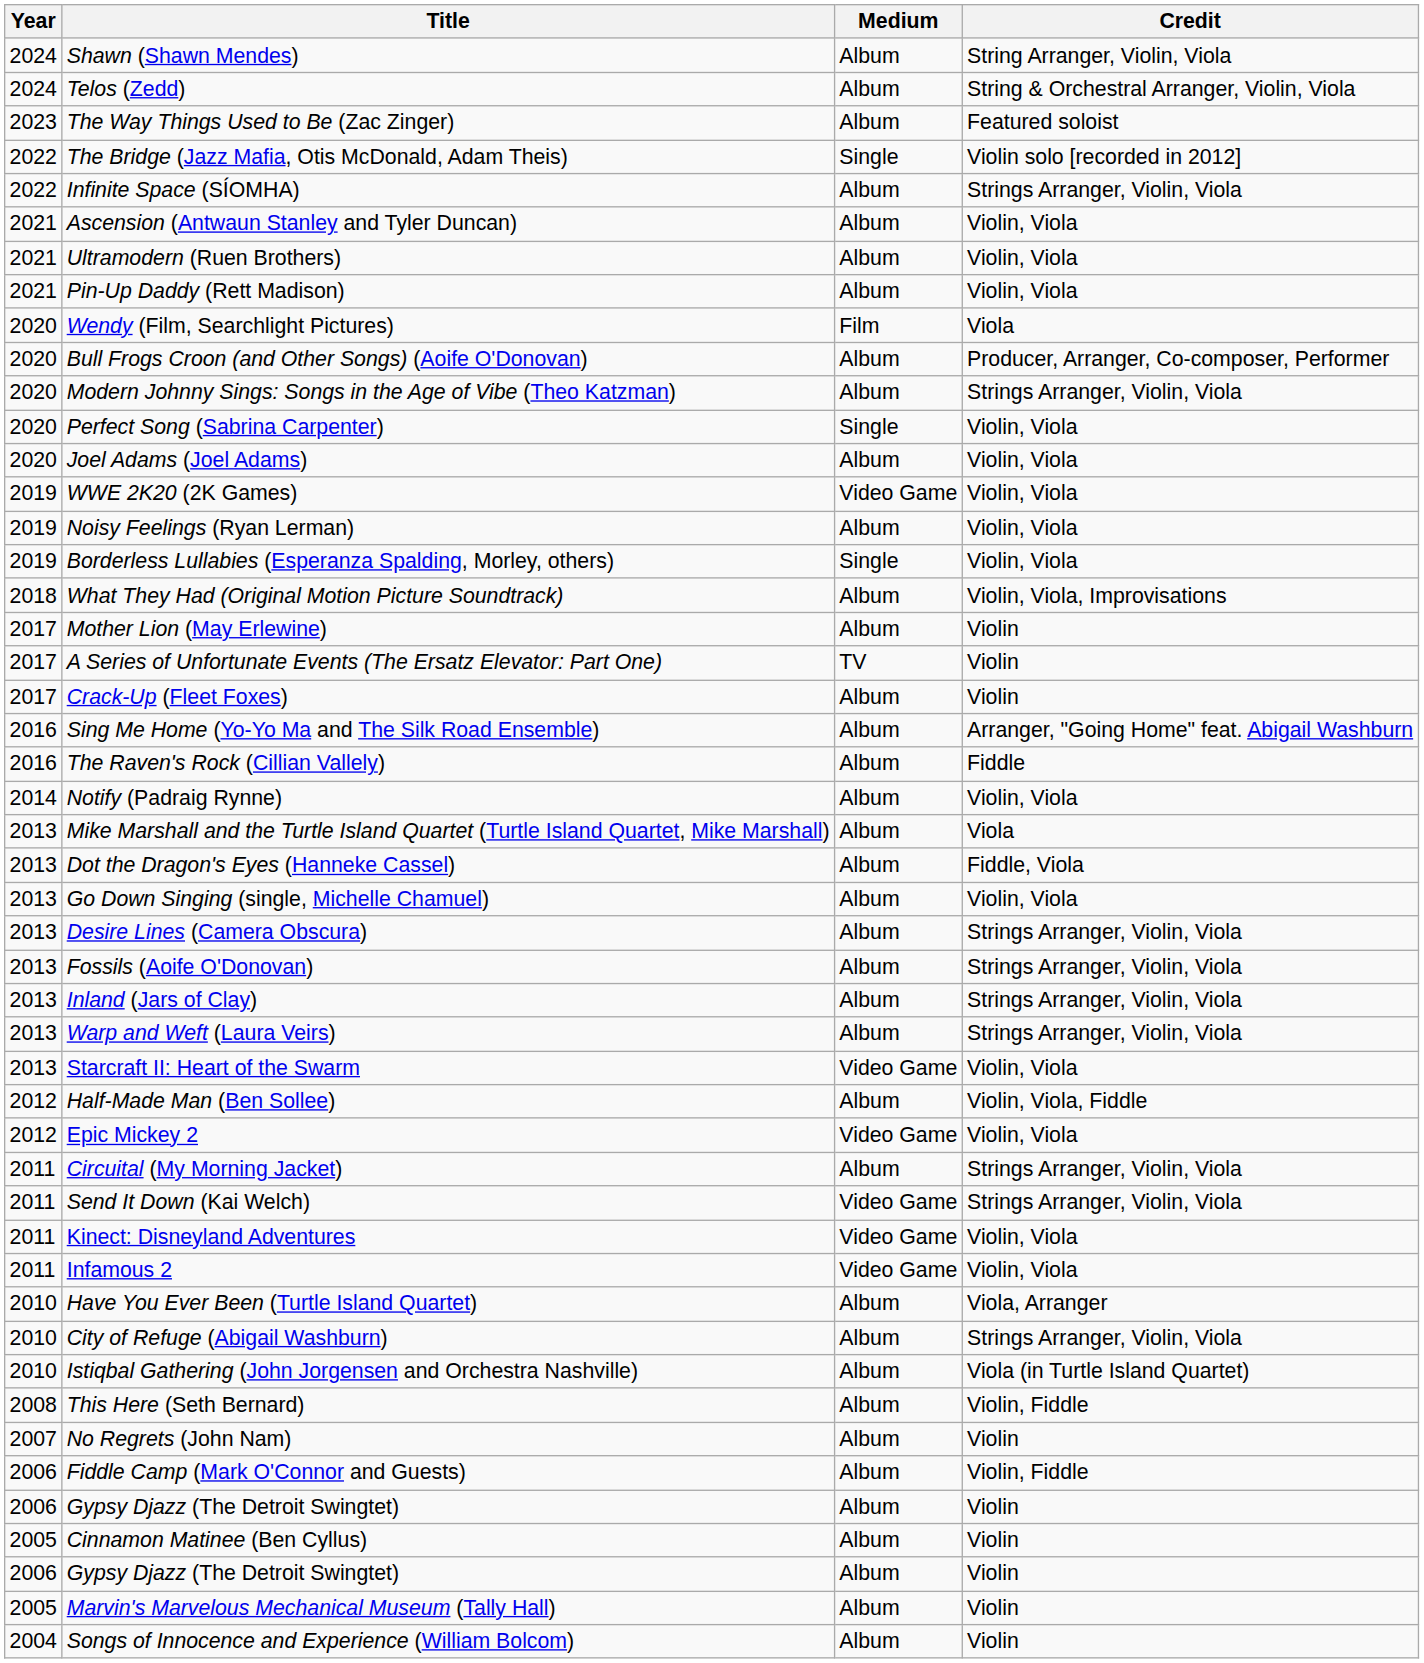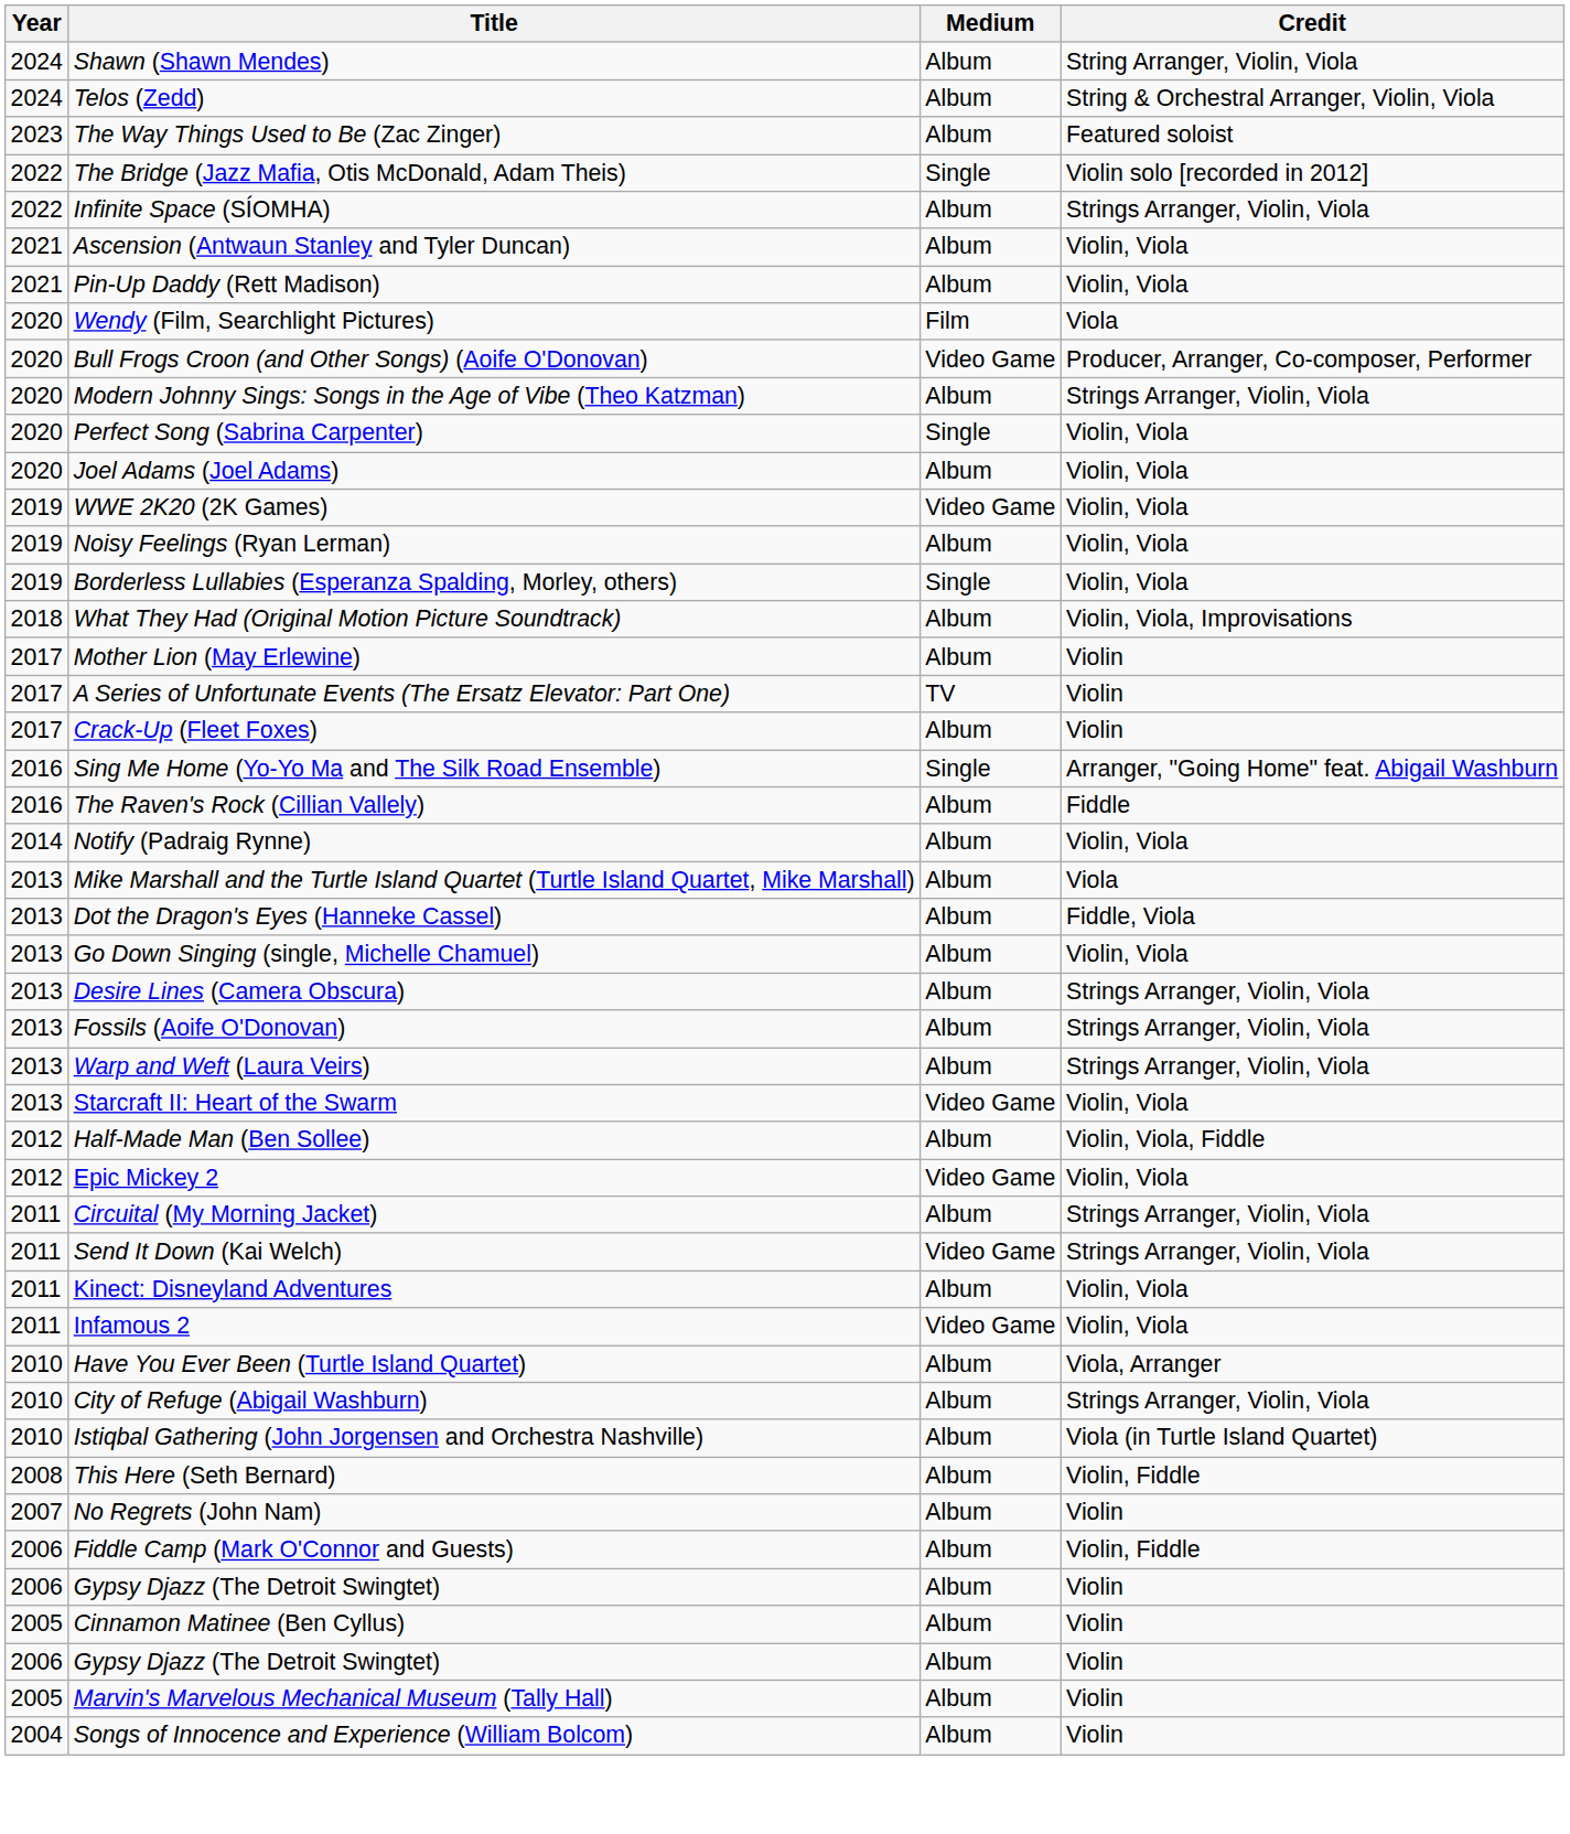 <table class="wikitable">
 <tr>
 <th>Year</th>
 <th>Title</th>
 <th>Medium</th>
 <th>Credit</th>
 </tr>
 <tr>
 <td>2024</td>
 <td><em>Shawn</em> (<a href='#'>Shawn Mendes</a>)</td>
 <td>Album</td>
 <td>String Arranger, Violin, Viola</td>
 </tr>
 <tr>
 <td>2024</td>
 <td><em>Telos</em> (<a href='#'>Zedd</a>)</td>
 <td>Album</td>
 <td>String & Orchestral Arranger, Violin, Viola</td>
 </tr>
 <tr>
 <td>2023</td>
 <td><em>The Way Things Used to Be</em> (Zac Zinger)</td>
 <td>Album</td>
 <td>Featured soloist</td>
 </tr>
 <tr>
 <td>2022</td>
 <td><em>The Bridge</em> (<a href='#'>Jazz Mafia</a>, Otis McDonald, Adam Theis)</td>
 <td>Single</td>
 <td>Violin solo [recorded in 2012]</td>
 </tr>
 <tr>
 <td>2022</td>
 <td><em>Infinite Space</em> (SÍOMHA)</td>
 <td>Album</td>
 <td>Strings Arranger, Violin, Viola</td>
 </tr>
 <tr>
 <td>2021</td>
 <td><em>Ascension</em> (<a href='#'>Antwaun Stanley</a> and Tyler Duncan)</td>
 <td>Album</td>
 <td>Violin, Viola</td>
 </tr>
 <tr>
 <td>2021</td>
-<td><em>Ultramodern</em> (Ruen Brothers)</td>
-<td>Album</td>
-<td>Violin, Viola</td>
-</tr>
-<tr>
-<td>2021</td>
 <td><em>Pin-Up Daddy</em> (Rett Madison)</td>
 <td>Album</td>
 <td>Violin, Viola</td>
 </tr>
 <tr>
 <td>2020</td>
 <td><a href='#'><em>Wendy</em></a> (Film, Searchlight Pictures)</td>
 <td>Film</td>
 <td>Viola</td>
 </tr>
 <tr>
 <td>2020</td>
 <td><em>Bull Frogs Croon (and Other Songs)</em> (<a href='#'>Aoife O'Donovan</a>)</td>
-<td>Album</td>
+<td>Video Game</td>
 <td>Producer, Arranger, Co-composer, Performer</td>
 </tr>
 <tr>
 <td>2020</td>
 <td><em>Modern Johnny Sings: Songs in the Age of Vibe</em> (<a href='#'>Theo Katzman</a>)</td>
 <td>Album</td>
 <td>Strings Arranger, Violin, Viola</td>
 </tr>
 <tr>
 <td>2020</td>
 <td><em>Perfect Song</em> (<a href='#'>Sabrina Carpenter</a>)</td>
 <td>Single</td>
 <td>Violin, Viola</td>
 </tr>
 <tr>
 <td>2020</td>
 <td><em>Joel Adams</em> (<a href='#'>Joel Adams</a>)</td>
 <td>Album</td>
 <td>Violin, Viola</td>
 </tr>
 <tr>
 <td>2019</td>
 <td><em>WWE 2K20</em> (2K Games)</td>
 <td>Video Game</td>
 <td>Violin, Viola</td>
 </tr>
 <tr>
 <td>2019</td>
 <td><em>Noisy Feelings</em> (Ryan Lerman)</td>
 <td>Album</td>
 <td>Violin, Viola</td>
 </tr>
 <tr>
 <td>2019</td>
 <td><em>Borderless Lullabies</em> (<a href='#'>Esperanza Spalding</a>, Morley, others)</td>
 <td>Single</td>
 <td>Violin, Viola</td>
 </tr>
 <tr>
 <td>2018</td>
 <td><em>What They Had (Original Motion Picture Soundtrack)</em></td>
 <td>Album</td>
 <td>Violin, Viola, Improvisations</td>
 </tr>
 <tr>
 <td>2017</td>
 <td><em>Mother Lion</em> (<a href='#'>May Erlewine</a>)</td>
 <td>Album</td>
 <td>Violin</td>
 </tr>
 <tr>
 <td>2017</td>
 <td><em>A Series of Unfortunate Events (The Ersatz Elevator: Part One)</em></td>
 <td>TV</td>
 <td>Violin</td>
 </tr>
 <tr>
 <td>2017</td>
 <td><em><a href='#'>Crack-Up</a></em> (<a href='#'>Fleet Foxes</a>)</td>
 <td>Album</td>
 <td>Violin</td>
 </tr>
 <tr>
 <td>2016</td>
 <td><em>Sing Me Home</em> (<a href='#'>Yo-Yo Ma</a> and <a href='#'>The Silk Road Ensemble</a>)</td>
-<td>Album</td>
+<td>Single</td>
 <td>Arranger, "Going Home" feat. <a href='#'>Abigail Washburn</a></td>
 </tr>
 <tr>
 <td>2016</td>
 <td><em>The Raven's Rock</em> (<a href='#'>Cillian Vallely</a>)</td>
 <td>Album</td>
 <td>Fiddle</td>
 </tr>
 <tr>
 <td>2014</td>
 <td><em>Notify</em> (Padraig Rynne)</td>
 <td>Album</td>
 <td>Violin, Viola</td>
 </tr>
 <tr>
 <td>2013</td>
 <td><em>Mike Marshall and the Turtle Island Quartet</em> (<a href='#'>Turtle Island Quartet</a>, <a href='#'>Mike Marshall</a>)</td>
 <td>Album</td>
 <td>Viola</td>
 </tr>
 <tr>
 <td>2013</td>
 <td><em>Dot the Dragon's Eyes</em> (<a href='#'>Hanneke Cassel</a>)</td>
 <td>Album</td>
 <td>Fiddle, Viola</td>
 </tr>
 <tr>
 <td>2013</td>
 <td><em>Go Down Singing</em> (single, <a href='#'>Michelle Chamuel</a>)</td>
 <td>Album</td>
 <td>Violin, Viola</td>
 </tr>
 <tr>
 <td>2013</td>
 <td><em><a href='#'>Desire Lines</a></em> (<a href='#'>Camera Obscura</a>)</td>
 <td>Album</td>
 <td>Strings Arranger, Violin, Viola</td>
 </tr>
 <tr>
 <td>2013</td>
 <td><em>Fossils</em> (<a href='#'>Aoife O'Donovan</a>)</td>
 <td>Album</td>
 <td>Strings Arranger, Violin, Viola</td>
 </tr>
 <tr>
 <td>2013</td>
-<td><em><a href='#'>Inland</a></em> (<a href='#'>Jars of Clay</a>)</td>
-<td>Album</td>
-<td>Strings Arranger, Violin, Viola</td>
-</tr>
-<tr>
-<td>2013</td>
 <td><a href='#'><em>Warp and Weft</em></a> (<a href='#'>Laura Veirs</a>)</td>
 <td>Album</td>
 <td>Strings Arranger, Violin, Viola</td>
 </tr>
 <tr>
 <td>2013</td>
 <td><a href='#'>Starcraft II: Heart of the Swarm</a></td>
 <td>Video Game</td>
 <td>Violin, Viola</td>
 </tr>
 <tr>
 <td>2012</td>
 <td><em>Half-Made Man</em> (<a href='#'>Ben Sollee</a>)</td>
 <td>Album</td>
 <td>Violin, Viola, Fiddle</td>
 </tr>
 <tr>
 <td>2012</td>
 <td><a href='#'>Epic Mickey 2</a></td>
 <td>Video Game</td>
 <td>Violin, Viola</td>
 </tr>
 <tr>
 <td>2011</td>
 <td><em><a href='#'>Circuital</a></em> (<a href='#'>My Morning Jacket</a>)</td>
 <td>Album</td>
 <td>Strings Arranger, Violin, Viola</td>
 </tr>
 <tr>
 <td>2011</td>
 <td><em>Send It Down</em> (Kai Welch)</td>
 <td>Video Game</td>
 <td>Strings Arranger, Violin, Viola</td>
 </tr>
 <tr>
 <td>2011</td>
 <td><a href='#'>Kinect: Disneyland Adventures</a></td>
-<td>Video Game</td>
+<td>Album</td>
 <td>Violin, Viola</td>
 </tr>
 <tr>
 <td>2011</td>
 <td><a href='#'>Infamous 2</a></td>
 <td>Video Game</td>
 <td>Violin, Viola</td>
 </tr>
 <tr>
 <td>2010</td>
 <td><em>Have You Ever Been</em> (<a href='#'>Turtle Island Quartet</a>)</td>
 <td>Album</td>
 <td>Viola, Arranger</td>
 </tr>
 <tr>
 <td>2010</td>
 <td><em>City of Refuge</em> (<a href='#'>Abigail Washburn</a>)</td>
 <td>Album</td>
 <td>Strings Arranger, Violin, Viola</td>
 </tr>
 <tr>
 <td>2010</td>
 <td><em>Istiqbal Gathering</em> (<a href='#'>John Jorgensen</a> and Orchestra Nashville)</td>
 <td>Album</td>
 <td>Viola (in Turtle Island Quartet)</td>
 </tr>
 <tr>
 <td>2008</td>
 <td><em>This Here</em> (Seth Bernard)</td>
 <td>Album</td>
 <td>Violin, Fiddle</td>
 </tr>
 <tr>
 <td>2007</td>
 <td><em>No Regrets</em> (John Nam)</td>
 <td>Album</td>
 <td>Violin</td>
 </tr>
 <tr>
 <td>2006</td>
 <td><em>Fiddle Camp</em> (<a href='#'>Mark O'Connor</a> and Guests)</td>
 <td>Album</td>
 <td>Violin, Fiddle</td>
 </tr>
 <tr>
 <td>2006</td>
 <td><em>Gypsy Djazz</em> (The Detroit Swingtet)</td>
 <td>Album</td>
 <td>Violin</td>
 </tr>
 <tr>
 <td>2005</td>
 <td><em>Cinnamon Matinee</em> (Ben Cyllus)</td>
 <td>Album</td>
 <td>Violin</td>
 </tr>
 <tr>
 <td>2006</td>
 <td><em>Gypsy Djazz</em> (The Detroit Swingtet)</td>
 <td>Album</td>
 <td>Violin</td>
 </tr>
 <tr>
 <td>2005</td>
 <td><em><a href='#'>Marvin's Marvelous Mechanical Museum</a></em> (<a href='#'>Tally Hall</a>)</td>
 <td>Album</td>
 <td>Violin</td>
 </tr>
 <tr>
 <td>2004</td>
 <td><em>Songs of Innocence and Experience</em> (<a href='#'>William Bolcom</a>)</td>
 <td>Album</td>
 <td>Violin</td>
 </tr>
 </table>
